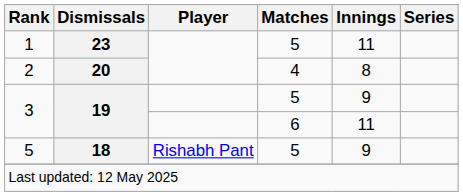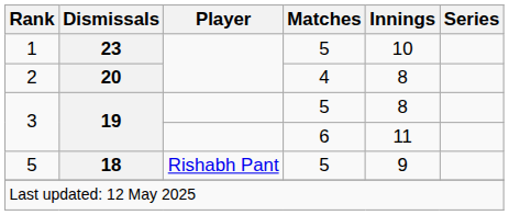 <table class="wikitable sortable">
 <tr>
 <th scope=col>Rank</th>
 <th scope=col>Dismissals</th>
 <th scope=col>Player</th>
 <th scope=col>Matches</th>
 <th scope=col>Innings</th>
 <th scope=col>Series</th>
 </tr>
 <tr>
 <td align=center>1</td>
 <th scope=row style="text-align:center;">23</th>
 <td rowspan=2></td>
 <td align=center>5</td>
-<td align=center>11</td>
+<td align=center>10</td>
 <td></td>
 </tr>
 <tr>
 <td align=center>2</td>
 <th scope=row style="text-align:center;">20</th>
 <td align=center>4</td>
 <td align=center>8</td>
 <td></td>
 </tr>
 <tr>
 <td align=center rowspan=2>3</td>
 <th scope=row style=text-align:center; rowspan=2>19</th>
 <td></td>
 <td align=center>5</td>
-<td align=center>9</td>
+<td align=center>8</td>
 <td></td>
 </tr>
 <tr>
 <td></td>
 <td align=center>6</td>
 <td align=center>11</td>
 <td></td>
 </tr>
 <tr>
 <td align=center>5</td>
 <th scope=row style=text-align:center;>18</th>
 <td><a href='#'>Rishabh Pant</a></td>
 <td align=center>5</td>
 <td align=center>9</td>
 <td></td>
 </tr>
 <tr>
 </tr>
 <tr class=sortbottom>
 <td colspan=6><small>Last updated: 12 May 2025</small></td>
 </tr>
 </table>
